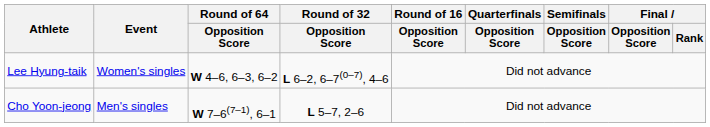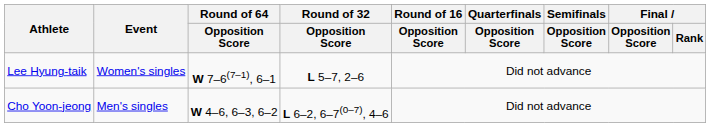 <table class=wikitable style="font-size:90%">
 <tr>
 <th rowspan="2">Athlete</th>
 <th rowspan="2">Event</th>
 <th>Round of 64</th>
 <th>Round of 32</th>
 <th>Round of 16</th>
 <th>Quarterfinals</th>
 <th>Semifinals</th>
 <th colspan=2>Final / </th>
 </tr>
 <tr style="font-size:95%">
 <th>Opposition<br>Score</th>
 <th>Opposition<br>Score</th>
 <th>Opposition<br>Score</th>
 <th>Opposition<br>Score</th>
 <th>Opposition<br>Score</th>
 <th>Opposition<br>Score</th>
 <th>Rank</th>
 </tr>
 <tr align=center>
 <td align=left><a href='#'>Lee Hyung-taik</a></td>
 <td align=left><a href='#'>Women's singles</a></td>
-<td><br><strong>W</strong> 4–6, 6–3, 6–2</td>
-<td><br><strong>L</strong> 6–2, 6–7<sup>(0–7)</sup>, 4–6</td>
+<td><br><strong>W</strong> 7–6<sup>(7–1)</sup>, 6–1</td>
+<td><br><strong>L</strong> 5–7, 2–6</td>
 <td colspan=5>Did not advance</td>
 </tr>
 <tr align=center>
 <td align=left><a href='#'>Cho Yoon-jeong</a></td>
 <td align=left><a href='#'>Men's singles</a></td>
-<td><br><strong>W</strong> 7–6<sup>(7–1)</sup>, 6–1</td>
-<td><br><strong>L</strong> 5–7, 2–6</td>
+<td><br><strong>W</strong> 4–6, 6–3, 6–2</td>
+<td><br><strong>L</strong> 6–2, 6–7<sup>(0–7)</sup>, 4–6</td>
 <td colspan=5>Did not advance</td>
 </tr>
 </table>
